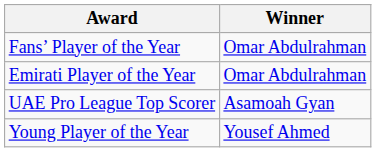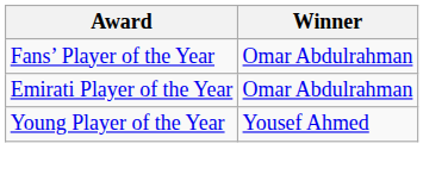 <table class="wikitable">
 <tr>
 <th>Award</th>
 <th>Winner</th>
 </tr>
 <tr>
 <td><a href='#'>Fans’ Player of the Year</a></td>
 <td> <a href='#'>Omar Abdulrahman</a></td>
 </tr>
 <tr>
 <td><a href='#'>Emirati Player of the Year</a></td>
 <td> <a href='#'>Omar Abdulrahman</a></td>
 </tr>
 <tr>
-<td><a href='#'>UAE Pro League Top Scorer</a></td>
-<td> <a href='#'>Asamoah Gyan</a></td>
-</tr>
-<tr>
 <td><a href='#'>Young Player of the Year</a></td>
 <td> <a href='#'>Yousef Ahmed</a></td>
 </tr>
 </table>
